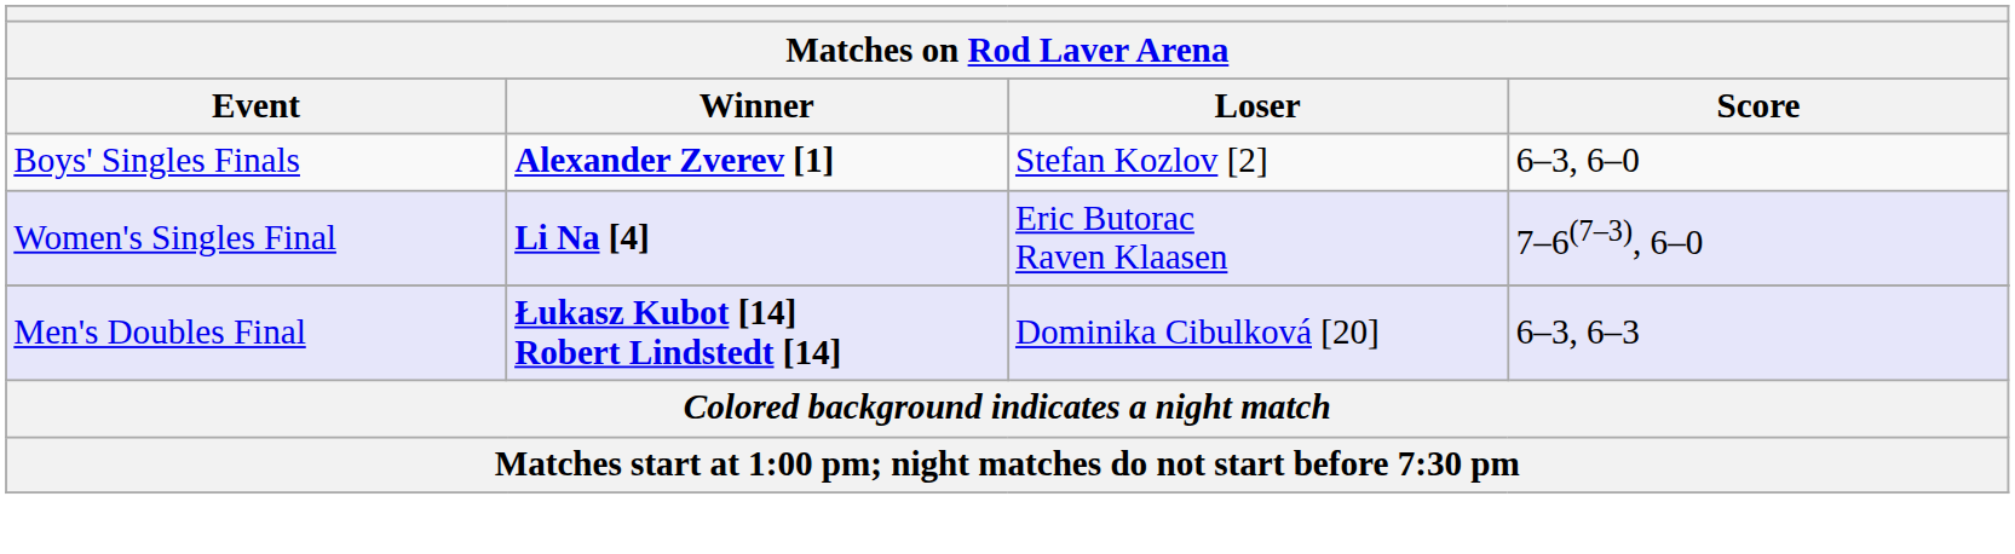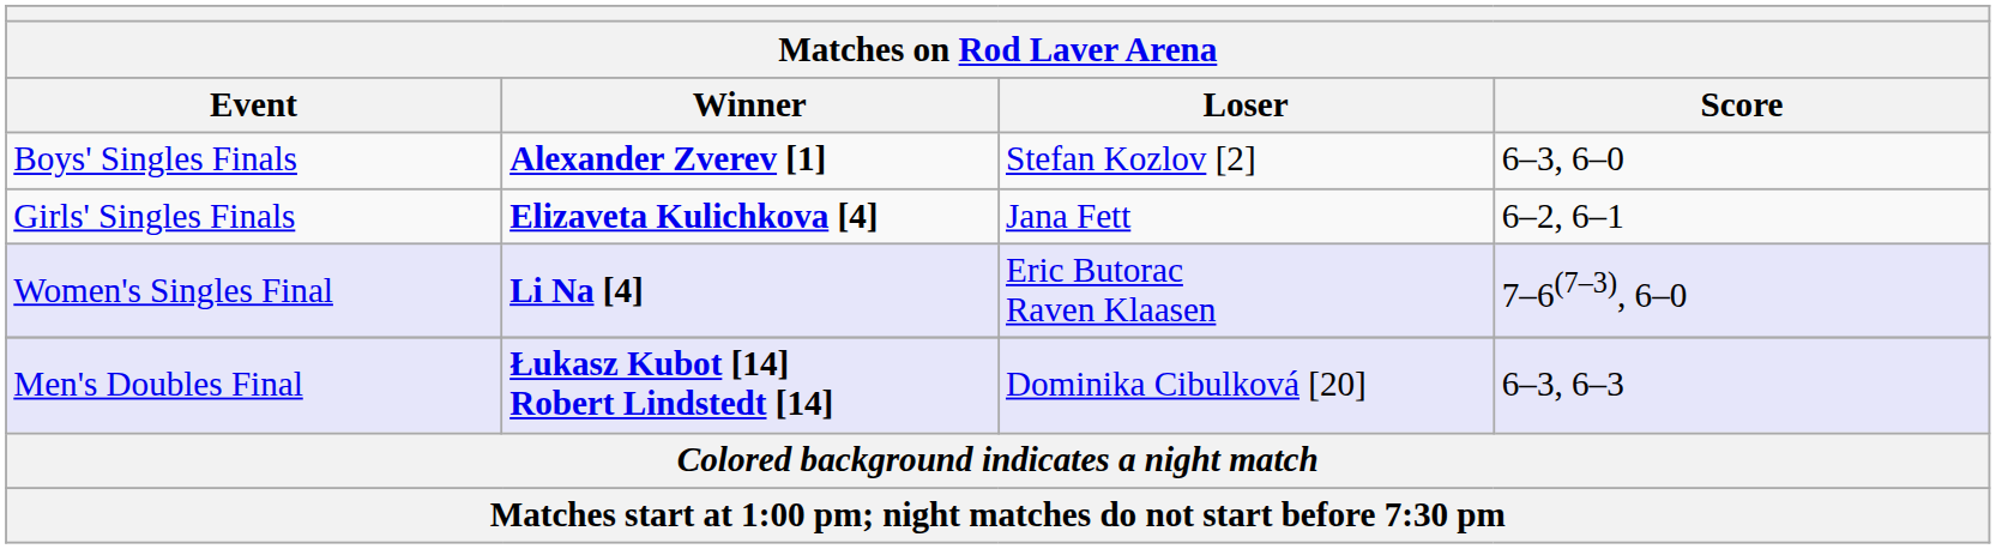 <table class="wikitable collapsible uncollapsed" style="margin:1em auto;">
 <tr>
 <th colspan=4></th>
 </tr>
 <tr>
 <th colspan=4><strong>Matches on <a href='#'>Rod Laver Arena</a></strong></th>
 </tr>
 <tr>
 <th style="width:220px;">Event</th>
 <th style="width:220px;">Winner</th>
 <th style="width:220px;">Loser</th>
 <th style="width:220px;">Score</th>
 </tr>
 <tr>
 <td><a href='#'>Boys' Singles Finals</a></td>
 <td> <strong><a href='#'>Alexander Zverev</a> [1]</strong></td>
 <td> <a href='#'>Stefan Kozlov</a> [2]</td>
 <td>6–3, 6–0</td>
+</tr>
+<tr>
+<td><a href='#'>Girls' Singles Finals</a></td>
+<td> <strong><a href='#'>Elizaveta Kulichkova</a> [4]</strong></td>
+<td> <a href='#'>Jana Fett</a></td>
+<td>6–2, 6–1</td>
 </tr>
 <tr bgcolor=lavender>
 <td><a href='#'>Women's Singles Final</a></td>
 <td> <strong><a href='#'>Li Na</a> [4]</strong></td>
 <td> <a href='#'>Eric Butorac</a> <br>  <a href='#'>Raven Klaasen</a></td>
 <td>7–6<sup>(7–3)</sup>, 6–0</td>
 </tr>
 <tr>
 </tr>
 <tr bgcolor=lavender>
 <td><a href='#'>Men's Doubles Final</a></td>
 <td> <strong><a href='#'>Łukasz Kubot</a> [14]</strong> <br>  <strong><a href='#'>Robert Lindstedt</a> [14]</strong></td>
 <td> <a href='#'>Dominika Cibulková</a> [20]</td>
 <td>6–3, 6–3</td>
 </tr>
 <tr>
 <th colspan=4><em>Colored background indicates a night match</em></th>
 </tr>
 <tr>
 <th colspan=4>Matches start at 1:00 pm; night matches do not start before 7:30 pm</th>
 </tr>
 </table>
